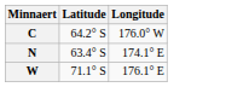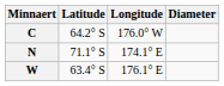 <table class="wikitable" style="text-align: right;">
 <tr>
 <th scope="col">Minnaert</th>
 <th scope="col">Latitude</th>
 <th scope="col">Longitude</th>
+<th scope="col">Diameter</th>
 </tr>
 <tr>
 <th scope="row">C</th>
 <td>64.2° S</td>
 <td>176.0° W</td>
+<td></td>
 </tr>
 <tr>
 <th scope="row">N</th>
-<td>63.4° S</td>
+<td>71.1° S</td>
 <td>174.1° E</td>
+<td></td>
 </tr>
 <tr>
 <th scope="row">W</th>
-<td>71.1° S</td>
+<td>63.4° S</td>
 <td>176.1° E</td>
+<td></td>
 </tr>
 </table>
